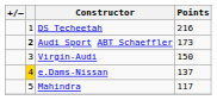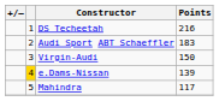 <table class="wikitable" style="font-size: 85%">
 <tr>
 <th scope="col">+/–</th>
 <th scope="col"></th>
 <th scope="col">Constructor</th>
 <th scope="col">Points</th>
 </tr>
 <tr>
 <td align="left"></td>
 <td align="center">1</td>
 <td> <a href='#'>DS Techeetah</a></td>
 <td align="left">216</td>
 </tr>
 <tr>
 <td align="left"></td>
-<td align="center"><strong>2</strong></td>
+<td align="center">2</td>
 <td> <a href='#'>Audi Sport</a> <a href='#'>ABT Schaeffler</a></td>
-<td align="left">173</td>
+<td align="left">183</td>
 </tr>
 <tr>
 <td align="left"></td>
 <td align="center">3</td>
 <td> <a href='#'>Virgin-Audi</a></td>
 <td align="left">150</td>
 </tr>
 <tr>
 <td align="left"></td>
 <td align="center" style="background: gold;">4</td>
 <td> <a href='#'>e.Dams-Nissan</a></td>
-<td align="left">137</td>
+<td align="left">139</td>
 </tr>
 <tr>
 <td align="left"></td>
 <td align="center">5</td>
 <td> <a href='#'>Mahindra</a></td>
 <td align="left">117</td>
 </tr>
 <tr>
 </tr>
 </table>
